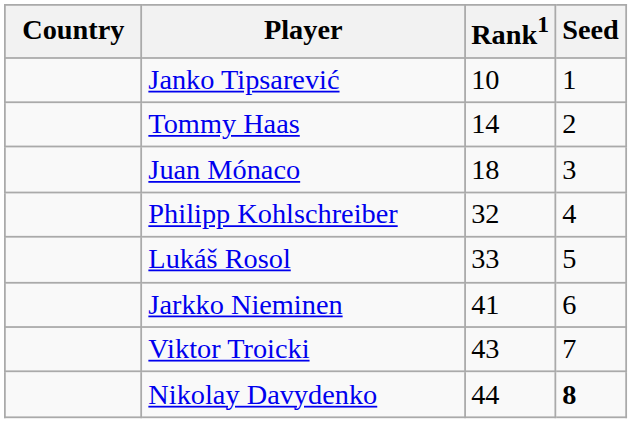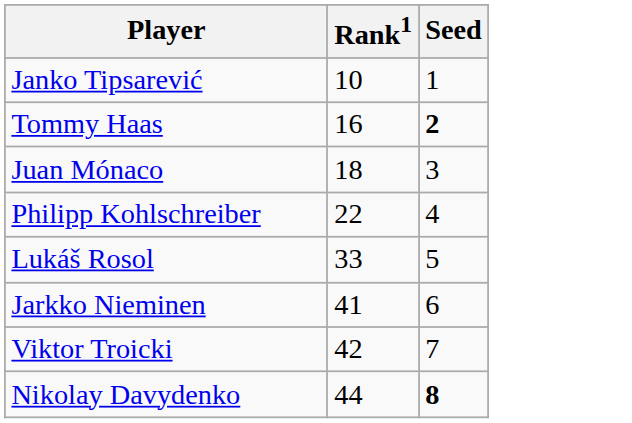 <table class="sortable wikitable">
 <tr>
-<th width="70">Country</th>
 <th width="175">Player</th>
 <th>Rank<sup>1</sup></th>
 <th>Seed</th>
 </tr>
 <tr>
-<td></td>
 <td><a href='#'>Janko Tipsarević</a></td>
 <td>10</td>
 <td>1</td>
 </tr>
 <tr>
-<td></td>
 <td><a href='#'>Tommy Haas</a></td>
-<td>14</td>
-<td>2</td>
+<td>16</td>
+<td><strong>2</strong></td>
 </tr>
 <tr>
-<td></td>
 <td><a href='#'>Juan Mónaco</a></td>
 <td>18</td>
 <td>3</td>
 </tr>
 <tr>
-<td></td>
 <td><a href='#'>Philipp Kohlschreiber</a></td>
-<td>32</td>
+<td>22</td>
 <td>4</td>
 </tr>
 <tr>
-<td></td>
 <td><a href='#'>Lukáš Rosol</a></td>
 <td>33</td>
 <td>5</td>
 </tr>
 <tr>
-<td></td>
 <td><a href='#'>Jarkko Nieminen</a></td>
 <td>41</td>
 <td>6</td>
 </tr>
 <tr>
-<td></td>
 <td><a href='#'>Viktor Troicki</a></td>
-<td>43</td>
+<td>42</td>
 <td>7</td>
 </tr>
 <tr>
-<td></td>
 <td><a href='#'>Nikolay Davydenko</a></td>
 <td>44</td>
 <td><strong>8</strong></td>
 </tr>
 </table>
